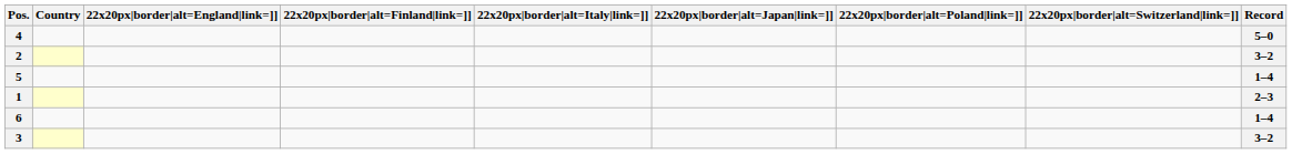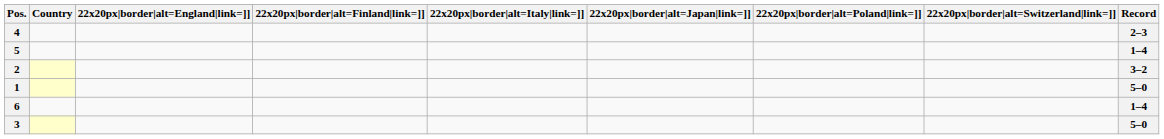 <table class="wikitable sortable nowrap" style="text-align:center; font-size:0.9em;">
 <tr>
 <th>Pos.</th>
 <th>Country</th>
 <th [[Image:>22x20px|border|alt=England|link=]]</th>
 <th [[Image:>22x20px|border|alt=Finland|link=]]</th>
 <th [[Image:>22x20px|border|alt=Italy|link=]]</th>
 <th [[Image:>22x20px|border|alt=Japan|link=]]</th>
 <th [[Image:>22x20px|border|alt=Poland|link=]]</th>
 <th [[Image:>22x20px|border|alt=Switzerland|link=]]</th>
 <th>Record</th>
 </tr>
 <tr>
 <th>4</th>
 <td style="text-align:left;"></td>
 <td></td>
 <td></td>
 <td></td>
 <td></td>
 <td></td>
 <td></td>
-<th>5–0</th>
+<th>2–3</th>
+</tr>
+<tr>
+<th>5</th>
+<td style="text-align:left;"></td>
+<td></td>
+<td></td>
+<td></td>
+<td></td>
+<td></td>
+<td></td>
+<th>1–4</th>
 </tr>
 <tr>
 <th>2</th>
 <td style="text-align:left; background:#ffffcc;"></td>
 <td></td>
 <td></td>
 <td></td>
 <td></td>
 <td></td>
 <td></td>
 <th>3–2</th>
 </tr>
 <tr>
-<th>5</th>
-<td style="text-align:left;"></td>
-<td></td>
-<td></td>
-<td></td>
-<td></td>
-<td></td>
-<td></td>
-<th>1–4</th>
-</tr>
-<tr>
 <th>1</th>
 <td style="text-align:left; background:#ffffcc;"></td>
 <td></td>
 <td></td>
 <td></td>
 <td></td>
 <td></td>
 <td></td>
-<th>2–3</th>
+<th>5–0</th>
 </tr>
 <tr>
 <th>6</th>
 <td style="text-align:left;"></td>
 <td></td>
 <td></td>
 <td></td>
 <td></td>
 <td></td>
 <td></td>
 <th>1–4</th>
 </tr>
 <tr>
 <th>3</th>
 <td style="text-align:left; background:#ffffcc;"></td>
 <td></td>
 <td></td>
 <td></td>
 <td></td>
 <td></td>
 <td></td>
-<th>3–2</th>
+<th>5–0</th>
 </tr>
 </table>
